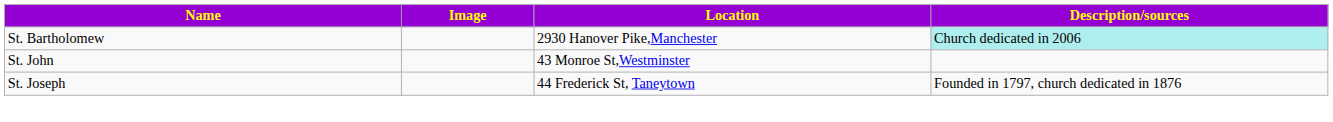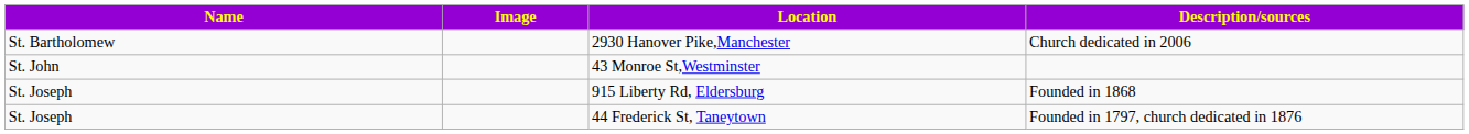 <table class="wikitable sortable" style="width:75%">
 <tr>
 <th style="background:darkviolet; color:yellow;" width="30%"><strong>Name</strong></th>
 <th style="background:darkviolet; color:yellow;" width="10%"><strong>Image</strong></th>
 <th style="background:darkviolet; color:yellow;" width="30%"><strong>Location</strong></th>
 <th style="background:darkviolet; color:yellow;" width="30%"><strong>Description/sources</strong></th>
 </tr>
 <tr>
 <td>St. Bartholomew</td>
 <td></td>
 <td>2930 Hanover Pike,<a href='#'>Manchester</a></td>
-<td style="background: paleturquoise;">Church dedicated in 2006</td>
+<td>Church dedicated in 2006</td>
 </tr>
 <tr>
 <td>St. John</td>
 <td></td>
 <td>43 Monroe St,<a href='#'>Westminster</a></td>
 <td></td>
 </tr>
 <tr>
 <td>St. Joseph</td>
 <td></td>
+<td>915 Liberty Rd, <a href='#'>Eldersburg</a></td>
+<td>Founded in 1868</td>
+</tr>
+<tr>
+<td>St. Joseph</td>
+<td></td>
 <td>44 Frederick St, <a href='#'>Taneytown</a></td>
 <td>Founded in 1797, church dedicated in 1876</td>
 </tr>
 </table>
